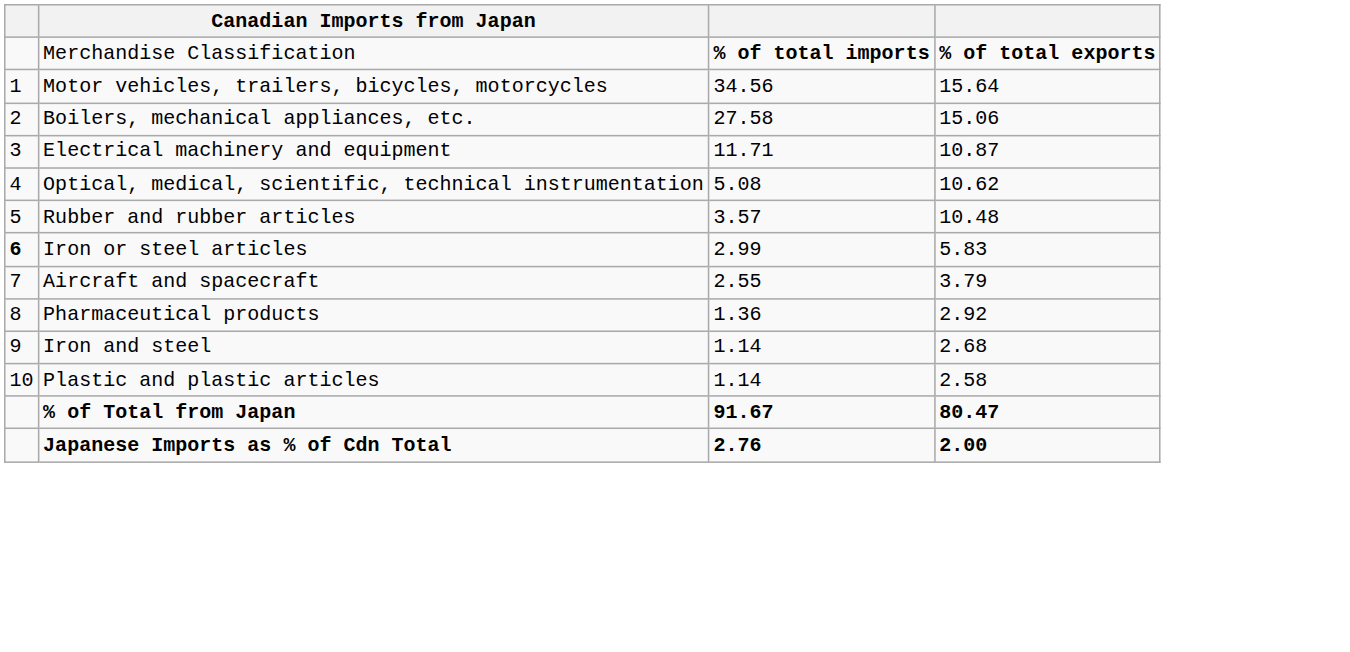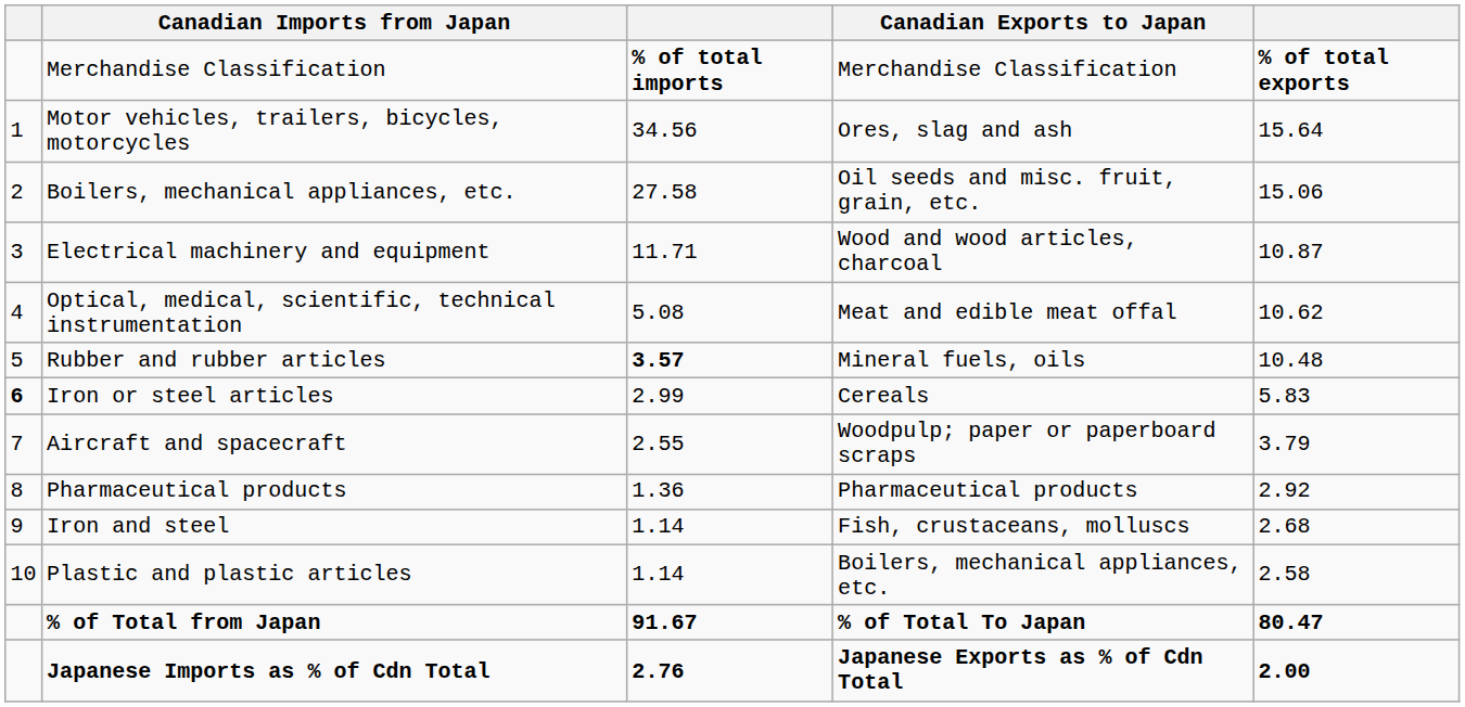 <table class="wikitable">
 <tr>
 <th></th>
 <th><strong>Canadian Imports from Japan</strong></th>
 <th></th>
+<th><strong>Canadian Exports to Japan</strong></th>
 <th></th>
 </tr>
 <tr>
 <td></td>
 <td>Merchandise Classification</td>
 <td><strong>% of total imports</strong></td>
+<td>Merchandise Classification</td>
 <td><strong>% of total exports</strong></td>
 </tr>
 <tr>
 <td>1</td>
 <td>Motor vehicles, trailers, bicycles, motorcycles</td>
 <td>34.56</td>
+<td>Ores, slag and ash</td>
 <td>15.64</td>
 </tr>
 <tr>
 <td>2</td>
 <td>Boilers, mechanical appliances, etc.</td>
 <td>27.58</td>
+<td>Oil seeds and misc. fruit, grain, etc.</td>
 <td>15.06</td>
 </tr>
 <tr>
 <td>3</td>
 <td>Electrical machinery and equipment</td>
 <td>11.71</td>
+<td>Wood and wood articles, charcoal</td>
 <td>10.87</td>
 </tr>
 <tr>
 <td>4</td>
 <td>Optical, medical, scientific, technical instrumentation</td>
 <td>5.08</td>
+<td>Meat and edible meat offal</td>
 <td>10.62</td>
 </tr>
 <tr>
 <td>5</td>
 <td>Rubber and rubber articles</td>
-<td>3.57</td>
+<td><strong>3.57</strong></td>
+<td>Mineral fuels, oils</td>
 <td>10.48</td>
 </tr>
 <tr>
 <td><strong>6</strong></td>
 <td>Iron or steel articles</td>
 <td>2.99</td>
+<td>Cereals</td>
 <td>5.83</td>
 </tr>
 <tr>
 <td>7</td>
 <td>Aircraft and spacecraft</td>
 <td>2.55</td>
+<td>Woodpulp; paper or paperboard scraps</td>
 <td>3.79</td>
 </tr>
 <tr>
 <td>8</td>
 <td>Pharmaceutical products</td>
 <td>1.36</td>
+<td>Pharmaceutical products</td>
 <td>2.92</td>
 </tr>
 <tr>
 <td>9</td>
 <td>Iron and steel</td>
 <td>1.14</td>
+<td>Fish, crustaceans, molluscs</td>
 <td>2.68</td>
 </tr>
 <tr>
 <td>10</td>
 <td>Plastic and plastic articles</td>
 <td>1.14</td>
+<td>Boilers, mechanical appliances, etc.</td>
 <td>2.58</td>
 </tr>
 <tr>
 <td></td>
 <td><strong>% of Total from Japan</strong></td>
 <td><strong>91.67</strong></td>
+<td><strong>% of Total To Japan</strong></td>
 <td><strong>80.47</strong></td>
 </tr>
 <tr>
 <td></td>
 <td><strong>Japanese Imports as % of Cdn Total</strong></td>
 <td><strong>2.76</strong></td>
+<td><strong>Japanese Exports as % of Cdn Total</strong></td>
 <td><strong>2.00</strong></td>
 </tr>
 </table>
